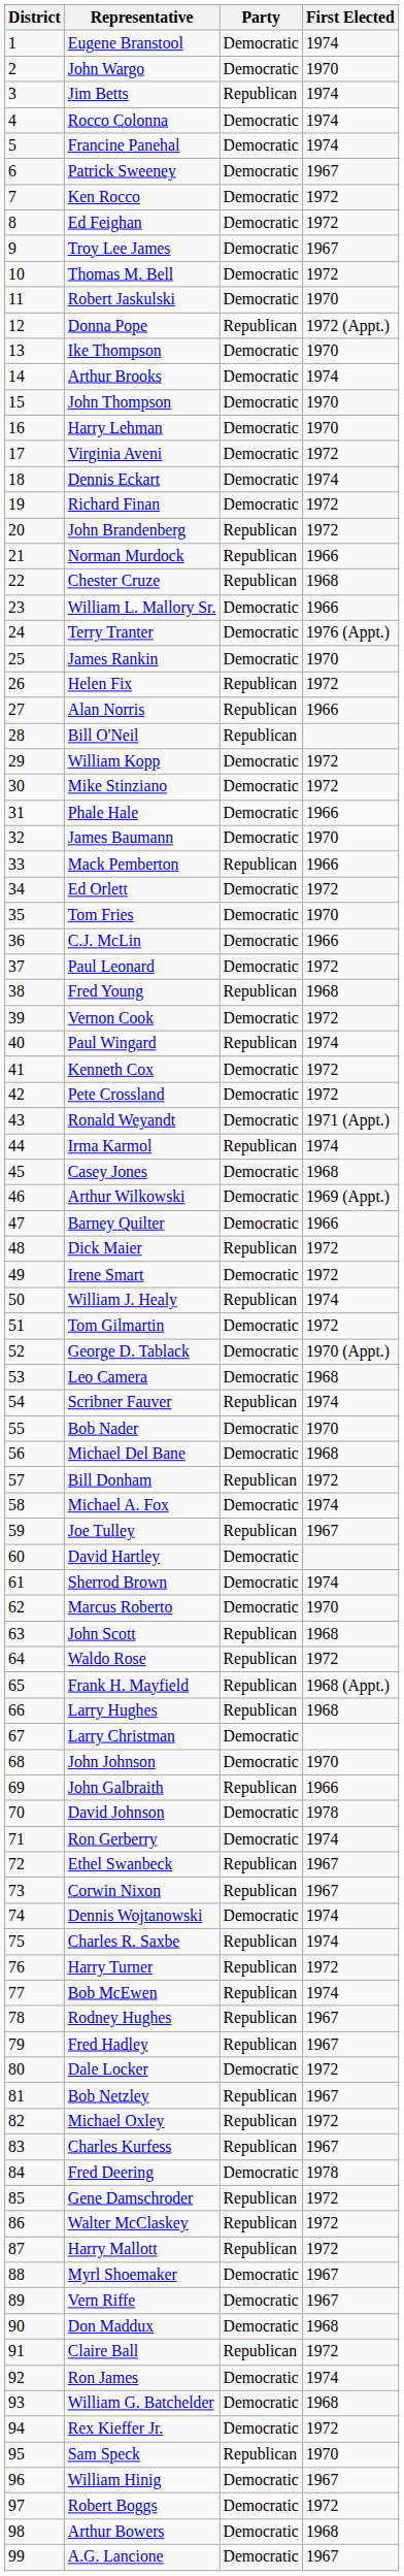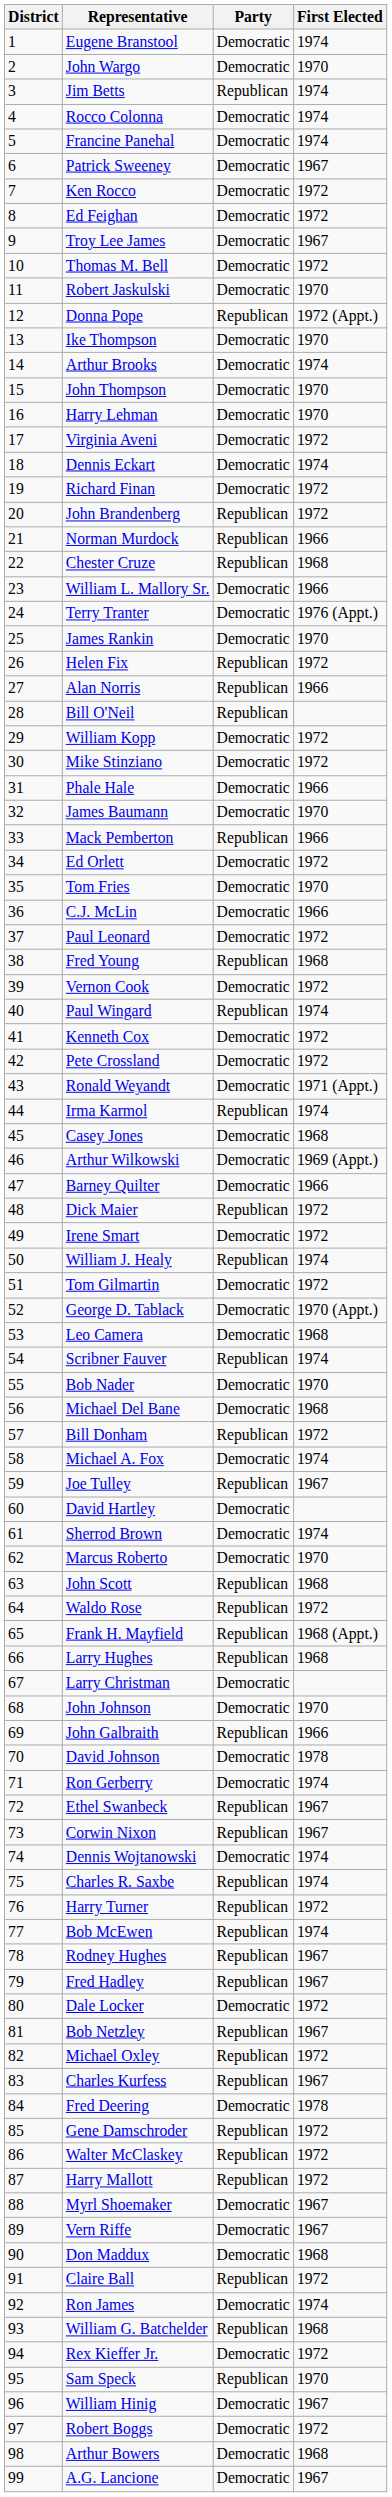 <table class="wikitable sortable">
 <tr>
 <th>District</th>
 <th>Representative</th>
 <th>Party</th>
 <th>First Elected</th>
 </tr>
 <tr>
 <td>1</td>
 <td><a href='#'>Eugene Branstool</a></td>
 <td>Democratic</td>
 <td>1974</td>
 </tr>
 <tr>
 <td>2</td>
 <td><a href='#'>John Wargo</a></td>
 <td>Democratic</td>
 <td>1970</td>
 </tr>
 <tr>
 <td>3</td>
 <td><a href='#'>Jim Betts</a></td>
 <td>Republican</td>
 <td>1974</td>
 </tr>
 <tr>
 <td>4</td>
 <td><a href='#'>Rocco Colonna</a></td>
 <td>Democratic</td>
 <td>1974</td>
 </tr>
 <tr>
 <td>5</td>
 <td><a href='#'>Francine Panehal</a></td>
 <td>Democratic</td>
 <td>1974</td>
 </tr>
 <tr>
 <td>6</td>
 <td><a href='#'>Patrick Sweeney</a></td>
 <td>Democratic</td>
 <td>1967</td>
 </tr>
 <tr>
 <td>7</td>
 <td><a href='#'>Ken Rocco</a></td>
 <td>Democratic</td>
 <td>1972</td>
 </tr>
 <tr>
 <td>8</td>
 <td><a href='#'>Ed Feighan</a></td>
 <td>Democratic</td>
 <td>1972</td>
 </tr>
 <tr>
 <td>9</td>
 <td><a href='#'>Troy Lee James</a></td>
 <td>Democratic</td>
 <td>1967</td>
 </tr>
 <tr>
 <td>10</td>
 <td><a href='#'>Thomas M. Bell</a></td>
 <td>Democratic</td>
 <td>1972</td>
 </tr>
 <tr>
 <td>11</td>
 <td><a href='#'>Robert Jaskulski</a></td>
 <td>Democratic</td>
 <td>1970</td>
 </tr>
 <tr>
 <td>12</td>
 <td><a href='#'>Donna Pope</a></td>
 <td>Republican</td>
 <td>1972 (Appt.)</td>
 </tr>
 <tr>
 <td>13</td>
 <td><a href='#'>Ike Thompson</a></td>
 <td>Democratic</td>
 <td>1970</td>
 </tr>
 <tr>
 <td>14</td>
 <td><a href='#'>Arthur Brooks</a></td>
 <td>Democratic</td>
 <td>1974</td>
 </tr>
 <tr>
 <td>15</td>
 <td><a href='#'>John Thompson</a></td>
 <td>Democratic</td>
 <td>1970</td>
 </tr>
 <tr>
 <td>16</td>
 <td><a href='#'>Harry Lehman</a></td>
 <td>Democratic</td>
 <td>1970</td>
 </tr>
 <tr>
 <td>17</td>
 <td><a href='#'>Virginia Aveni</a></td>
 <td>Democratic</td>
 <td>1972</td>
 </tr>
 <tr>
 <td>18</td>
 <td><a href='#'>Dennis Eckart</a></td>
 <td>Democratic</td>
 <td>1974</td>
 </tr>
 <tr>
 <td>19</td>
 <td><a href='#'>Richard Finan</a></td>
 <td>Democratic</td>
 <td>1972</td>
 </tr>
 <tr>
 <td>20</td>
 <td><a href='#'>John Brandenberg</a></td>
 <td>Republican</td>
 <td>1972</td>
 </tr>
 <tr>
 <td>21</td>
 <td><a href='#'>Norman Murdock</a></td>
 <td>Republican</td>
 <td>1966</td>
 </tr>
 <tr>
 <td>22</td>
 <td><a href='#'>Chester Cruze</a></td>
 <td>Republican</td>
 <td>1968</td>
 </tr>
 <tr>
 <td>23</td>
 <td><a href='#'>William L. Mallory Sr.</a></td>
 <td>Democratic</td>
 <td>1966</td>
 </tr>
 <tr>
 <td>24</td>
 <td><a href='#'>Terry Tranter</a></td>
 <td>Democratic</td>
 <td>1976 (Appt.)</td>
 </tr>
 <tr>
 <td>25</td>
 <td><a href='#'>James Rankin</a></td>
 <td>Democratic</td>
 <td>1970</td>
 </tr>
 <tr>
 <td>26</td>
 <td><a href='#'>Helen Fix</a></td>
 <td>Republican</td>
 <td>1972</td>
 </tr>
 <tr>
 <td>27</td>
 <td><a href='#'>Alan Norris</a></td>
 <td>Republican</td>
 <td>1966</td>
 </tr>
 <tr>
 <td>28</td>
 <td><a href='#'>Bill O'Neil</a></td>
 <td>Republican</td>
 <td></td>
 </tr>
 <tr>
 <td>29</td>
 <td><a href='#'>William Kopp</a></td>
 <td>Democratic</td>
 <td>1972</td>
 </tr>
 <tr>
 <td>30</td>
 <td><a href='#'>Mike Stinziano</a></td>
 <td>Democratic</td>
 <td>1972</td>
 </tr>
 <tr>
 <td>31</td>
 <td><a href='#'>Phale Hale</a></td>
 <td>Democratic</td>
 <td>1966</td>
 </tr>
 <tr>
 <td>32</td>
 <td><a href='#'>James Baumann</a></td>
 <td>Democratic</td>
 <td>1970</td>
 </tr>
 <tr>
 <td>33</td>
 <td><a href='#'>Mack Pemberton</a></td>
 <td>Republican</td>
 <td>1966</td>
 </tr>
 <tr>
 <td>34</td>
 <td><a href='#'>Ed Orlett</a></td>
 <td>Democratic</td>
 <td>1972</td>
 </tr>
 <tr>
 <td>35</td>
 <td><a href='#'>Tom Fries</a></td>
 <td>Democratic</td>
 <td>1970</td>
 </tr>
 <tr>
 <td>36</td>
 <td><a href='#'>C.J. McLin</a></td>
 <td>Democratic</td>
 <td>1966</td>
 </tr>
 <tr>
 <td>37</td>
 <td><a href='#'>Paul Leonard</a></td>
 <td>Democratic</td>
 <td>1972</td>
 </tr>
 <tr>
 <td>38</td>
 <td><a href='#'>Fred Young</a></td>
 <td>Republican</td>
 <td>1968</td>
 </tr>
 <tr>
 <td>39</td>
 <td><a href='#'>Vernon Cook</a></td>
 <td>Democratic</td>
 <td>1972</td>
 </tr>
 <tr>
 <td>40</td>
 <td><a href='#'>Paul Wingard</a></td>
 <td>Republican</td>
 <td>1974</td>
 </tr>
 <tr>
 <td>41</td>
 <td><a href='#'>Kenneth Cox</a></td>
 <td>Democratic</td>
 <td>1972</td>
 </tr>
 <tr>
 <td>42</td>
 <td><a href='#'>Pete Crossland</a></td>
 <td>Democratic</td>
 <td>1972</td>
 </tr>
 <tr>
 <td>43</td>
 <td><a href='#'>Ronald Weyandt</a></td>
 <td>Democratic</td>
 <td>1971 (Appt.)</td>
 </tr>
 <tr>
 <td>44</td>
 <td><a href='#'>Irma Karmol</a></td>
 <td>Republican</td>
 <td>1974</td>
 </tr>
 <tr>
 <td>45</td>
 <td><a href='#'>Casey Jones</a></td>
 <td>Democratic</td>
 <td>1968</td>
 </tr>
 <tr>
 <td>46</td>
 <td><a href='#'>Arthur Wilkowski</a></td>
 <td>Democratic</td>
 <td>1969 (Appt.)</td>
 </tr>
 <tr>
 <td>47</td>
 <td><a href='#'>Barney Quilter</a></td>
 <td>Democratic</td>
 <td>1966</td>
 </tr>
 <tr>
 <td>48</td>
 <td><a href='#'>Dick Maier</a></td>
 <td>Republican</td>
 <td>1972</td>
 </tr>
 <tr>
 <td>49</td>
 <td><a href='#'>Irene Smart</a></td>
 <td>Democratic</td>
 <td>1972</td>
 </tr>
 <tr>
 <td>50</td>
 <td><a href='#'>William J. Healy</a></td>
 <td>Republican</td>
 <td>1974</td>
 </tr>
 <tr>
 <td>51</td>
 <td><a href='#'>Tom Gilmartin</a></td>
 <td>Democratic</td>
 <td>1972</td>
 </tr>
 <tr>
 <td>52</td>
 <td><a href='#'>George D. Tablack</a></td>
 <td>Democratic</td>
 <td>1970 (Appt.)</td>
 </tr>
 <tr>
 <td>53</td>
 <td><a href='#'>Leo Camera</a></td>
 <td>Democratic</td>
 <td>1968</td>
 </tr>
 <tr>
 <td>54</td>
 <td><a href='#'>Scribner Fauver</a></td>
 <td>Republican</td>
 <td>1974</td>
 </tr>
 <tr>
 <td>55</td>
 <td><a href='#'>Bob Nader</a></td>
 <td>Democratic</td>
 <td>1970</td>
 </tr>
 <tr>
 <td>56</td>
 <td><a href='#'>Michael Del Bane</a></td>
 <td>Democratic</td>
 <td>1968</td>
 </tr>
 <tr>
 <td>57</td>
 <td><a href='#'>Bill Donham</a></td>
 <td>Republican</td>
 <td>1972</td>
 </tr>
 <tr>
 <td>58</td>
 <td><a href='#'>Michael A. Fox</a></td>
 <td>Democratic</td>
 <td>1974</td>
 </tr>
 <tr>
 <td>59</td>
 <td><a href='#'>Joe Tulley</a></td>
 <td>Republican</td>
 <td>1967</td>
 </tr>
 <tr>
 <td>60</td>
 <td><a href='#'>David Hartley</a></td>
 <td>Democratic</td>
 <td></td>
 </tr>
 <tr>
 <td>61</td>
 <td><a href='#'>Sherrod Brown</a></td>
 <td>Democratic</td>
 <td>1974</td>
 </tr>
 <tr>
 <td>62</td>
 <td><a href='#'>Marcus Roberto</a></td>
 <td>Democratic</td>
 <td>1970</td>
 </tr>
 <tr>
 <td>63</td>
 <td><a href='#'>John Scott</a></td>
 <td>Republican</td>
 <td>1968</td>
 </tr>
 <tr>
 <td>64</td>
 <td><a href='#'>Waldo Rose</a></td>
 <td>Republican</td>
 <td>1972</td>
 </tr>
 <tr>
 <td>65</td>
 <td><a href='#'>Frank H. Mayfield</a></td>
 <td>Republican</td>
 <td>1968 (Appt.)</td>
 </tr>
 <tr>
 <td>66</td>
 <td><a href='#'>Larry Hughes</a></td>
 <td>Republican</td>
 <td>1968</td>
 </tr>
 <tr>
 <td>67</td>
 <td><a href='#'>Larry Christman</a></td>
 <td>Democratic</td>
 <td></td>
 </tr>
 <tr>
 <td>68</td>
 <td><a href='#'>John Johnson</a></td>
 <td>Democratic</td>
 <td>1970</td>
 </tr>
 <tr>
 <td>69</td>
 <td><a href='#'>John Galbraith</a></td>
 <td>Republican</td>
 <td>1966</td>
 </tr>
 <tr>
 <td>70</td>
 <td><a href='#'>David Johnson</a></td>
 <td>Democratic</td>
 <td>1978</td>
 </tr>
 <tr>
 <td>71</td>
 <td><a href='#'>Ron Gerberry</a></td>
 <td>Democratic</td>
 <td>1974</td>
 </tr>
 <tr>
 <td>72</td>
 <td><a href='#'>Ethel Swanbeck</a></td>
 <td>Republican</td>
 <td>1967</td>
 </tr>
 <tr>
 <td>73</td>
 <td><a href='#'>Corwin Nixon</a></td>
 <td>Republican</td>
 <td>1967</td>
 </tr>
 <tr>
 <td>74</td>
 <td><a href='#'>Dennis Wojtanowski</a></td>
 <td>Democratic</td>
 <td>1974</td>
 </tr>
 <tr>
 <td>75</td>
 <td><a href='#'>Charles R. Saxbe</a></td>
 <td>Republican</td>
 <td>1974</td>
 </tr>
 <tr>
 <td>76</td>
 <td><a href='#'>Harry Turner</a></td>
 <td>Republican</td>
 <td>1972</td>
 </tr>
 <tr>
 <td>77</td>
 <td><a href='#'>Bob McEwen</a></td>
 <td>Republican</td>
 <td>1974</td>
 </tr>
 <tr>
 <td>78</td>
 <td><a href='#'>Rodney Hughes</a></td>
 <td>Republican</td>
 <td>1967</td>
 </tr>
 <tr>
 <td>79</td>
 <td><a href='#'>Fred Hadley</a></td>
 <td>Republican</td>
 <td>1967</td>
 </tr>
 <tr>
 <td>80</td>
 <td><a href='#'>Dale Locker</a></td>
 <td>Democratic</td>
 <td>1972</td>
 </tr>
 <tr>
 <td>81</td>
 <td><a href='#'>Bob Netzley</a></td>
 <td>Republican</td>
 <td>1967</td>
 </tr>
 <tr>
 <td>82</td>
 <td><a href='#'>Michael Oxley</a></td>
 <td>Republican</td>
 <td>1972</td>
 </tr>
 <tr>
 <td>83</td>
 <td><a href='#'>Charles Kurfess</a></td>
 <td>Republican</td>
 <td>1967</td>
 </tr>
 <tr>
 <td>84</td>
 <td><a href='#'>Fred Deering</a></td>
 <td>Democratic</td>
 <td>1978</td>
 </tr>
 <tr>
 <td>85</td>
 <td><a href='#'>Gene Damschroder</a></td>
 <td>Republican</td>
 <td>1972</td>
 </tr>
 <tr>
 <td>86</td>
 <td><a href='#'>Walter McClaskey</a></td>
 <td>Republican</td>
 <td>1972</td>
 </tr>
 <tr>
 <td>87</td>
 <td><a href='#'>Harry Mallott</a></td>
 <td>Republican</td>
 <td>1972</td>
 </tr>
 <tr>
 <td>88</td>
 <td><a href='#'>Myrl Shoemaker</a></td>
 <td>Democratic</td>
 <td>1967</td>
 </tr>
 <tr>
 <td>89</td>
 <td><a href='#'>Vern Riffe</a></td>
 <td>Democratic</td>
 <td>1967</td>
 </tr>
 <tr>
 <td>90</td>
 <td><a href='#'>Don Maddux</a></td>
 <td>Democratic</td>
 <td>1968</td>
 </tr>
 <tr>
 <td>91</td>
 <td><a href='#'>Claire Ball</a></td>
 <td>Republican</td>
 <td>1972</td>
 </tr>
 <tr>
 <td>92</td>
 <td><a href='#'>Ron James</a></td>
 <td>Democratic</td>
 <td>1974</td>
 </tr>
 <tr>
 <td>93</td>
 <td><a href='#'>William G. Batchelder</a></td>
-<td>Democratic</td>
+<td>Republican</td>
 <td>1968</td>
 </tr>
 <tr>
 <td>94</td>
 <td><a href='#'>Rex Kieffer Jr.</a></td>
 <td>Democratic</td>
 <td>1972</td>
 </tr>
 <tr>
 <td>95</td>
 <td><a href='#'>Sam Speck</a></td>
 <td>Republican</td>
 <td>1970</td>
 </tr>
 <tr>
 <td>96</td>
 <td><a href='#'>William Hinig</a></td>
 <td>Democratic</td>
 <td>1967</td>
 </tr>
 <tr>
 <td>97</td>
 <td><a href='#'>Robert Boggs</a></td>
 <td>Democratic</td>
 <td>1972</td>
 </tr>
 <tr>
 <td>98</td>
 <td><a href='#'>Arthur Bowers</a></td>
 <td>Democratic</td>
 <td>1968</td>
 </tr>
 <tr>
 <td>99</td>
 <td><a href='#'>A.G. Lancione</a></td>
 <td>Democratic</td>
 <td>1967</td>
 </tr>
 </table>
